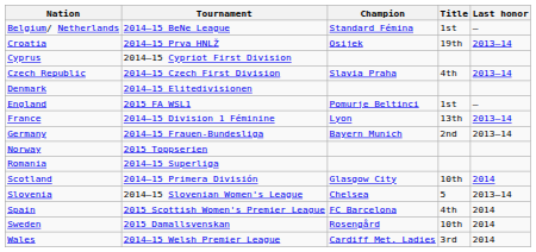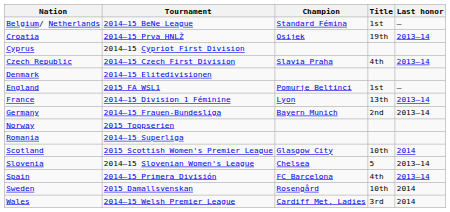 <table class="wikitable sortable">
 <tr>
 <th>Nation</th>
 <th>Tournament</th>
 <th>Champion</th>
 <th data-sort-type="number">Title</th>
 <th>Last honor</th>
 </tr>
 <tr>
 <td> <a href='#'>Belgium</a>/ <a href='#'>Netherlands</a></td>
 <td><a href='#'>2014–15 BeNe League</a></td>
 <td><a href='#'>Standard Fémina</a></td>
 <td>1st</td>
 <td>—</td>
 </tr>
 <tr>
 <td> <a href='#'>Croatia</a></td>
 <td><a href='#'>2014–15 Prva HNLŽ</a></td>
 <td><a href='#'>Osijek</a></td>
 <td>19th</td>
 <td><a href='#'>2013–14</a></td>
 </tr>
 <tr>
 <td> <a href='#'>Cyprus</a></td>
 <td>2014–15 <a href='#'>Cypriot First Division</a></td>
 <td></td>
 <td></td>
 <td></td>
 </tr>
 <tr>
 <td> <a href='#'>Czech Republic</a></td>
 <td><a href='#'>2014–15 Czech First Division</a></td>
 <td><a href='#'>Slavia Praha</a></td>
 <td>4th</td>
 <td><a href='#'>2013–14</a></td>
 </tr>
 <tr>
 <td> <a href='#'>Denmark</a></td>
 <td><a href='#'>2014–15 Elitedivisionen</a></td>
 <td></td>
 <td></td>
 <td></td>
 </tr>
 <tr>
 <td> <a href='#'>England</a></td>
 <td><a href='#'>2015 FA WSL1</a></td>
 <td><a href='#'>Pomurje Beltinci</a></td>
 <td>1st</td>
 <td>—</td>
 </tr>
 <tr>
 <td> <a href='#'>France</a></td>
 <td><a href='#'>2014–15 Division 1 Féminine</a></td>
 <td><a href='#'>Lyon</a></td>
 <td>13th</td>
 <td><a href='#'>2013–14</a></td>
 </tr>
 <tr>
 <td> <a href='#'>Germany</a></td>
 <td><a href='#'>2014–15 Frauen-Bundesliga</a></td>
 <td><a href='#'>Bayern Munich</a></td>
 <td>2nd</td>
 <td>2013–14</td>
 </tr>
 <tr>
 <td> <a href='#'>Norway</a></td>
 <td><a href='#'>2015 Toppserien</a></td>
 <td></td>
 <td></td>
 <td></td>
 </tr>
 <tr>
 <td> <a href='#'>Romania</a></td>
 <td><a href='#'>2014–15 Superliga</a></td>
 <td></td>
 <td></td>
 <td></td>
 </tr>
 <tr>
 <td> <a href='#'>Scotland</a></td>
-<td><a href='#'>2014–15 Primera División</a></td>
+<td><a href='#'>2015 Scottish Women's Premier League</a></td>
 <td><a href='#'>Glasgow City</a></td>
 <td>10th</td>
 <td><a href='#'>2014</a></td>
 </tr>
 <tr>
 <td> <a href='#'>Slovenia</a></td>
 <td>2014–15 <a href='#'>Slovenian Women's League</a></td>
 <td><a href='#'>Chelsea</a></td>
 <td>5</td>
 <td>2013–14</td>
 </tr>
 <tr>
 <td> <a href='#'>Spain</a></td>
-<td><a href='#'>2015 Scottish Women's Premier League</a></td>
+<td><a href='#'>2014–15 Primera División</a></td>
 <td><a href='#'>FC Barcelona</a></td>
 <td>4th</td>
-<td>2014</td>
+<td><a href='#'>2013–14</a></td>
 </tr>
 <tr>
 <td> <a href='#'>Sweden</a></td>
 <td><a href='#'>2015 Damallsvenskan</a></td>
 <td><a href='#'>Rosengård</a></td>
 <td>10th</td>
 <td>2014</td>
 </tr>
 <tr>
 <td> <a href='#'>Wales</a></td>
 <td><a href='#'>2014–15 Welsh Premier League</a></td>
 <td><a href='#'>Cardiff Met. Ladies</a></td>
 <td>3rd</td>
 <td>2014</td>
 </tr>
 </table>
